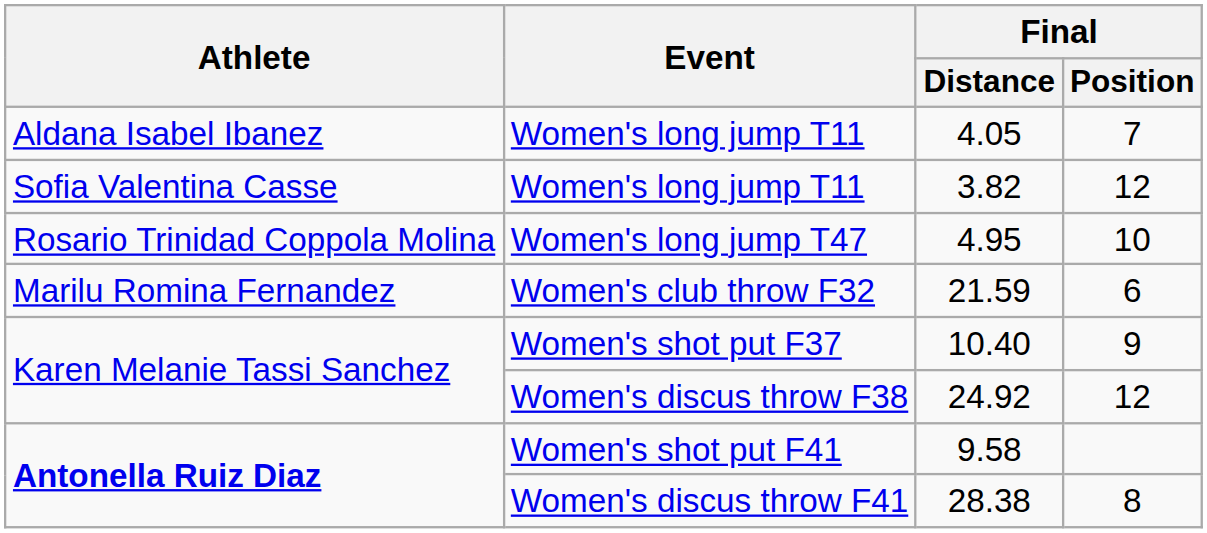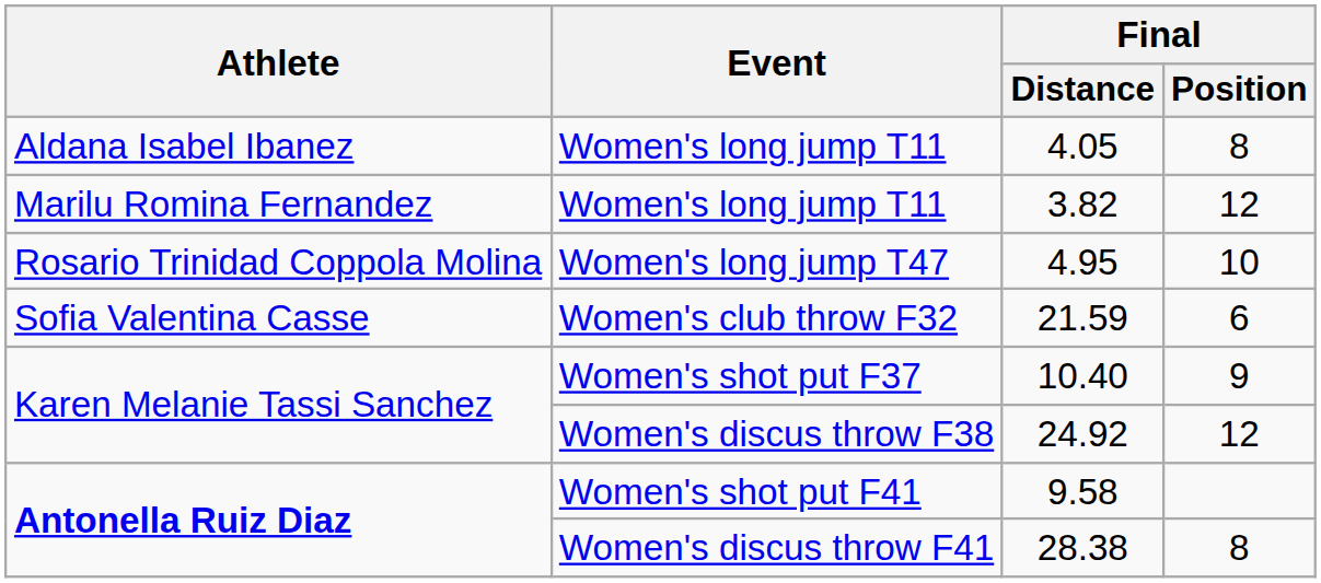 <table class=wikitable style="font-size:90%">
 <tr>
 <th rowspan="2">Athlete</th>
 <th rowspan="2">Event</th>
 <th colspan="2">Final</th>
 </tr>
 <tr style="font-size:95%">
 <th>Distance</th>
 <th>Position</th>
 </tr>
 <tr align=center>
 <td align=left><a href='#'>Aldana Isabel Ibanez</a></td>
 <td align=left><a href='#'>Women's long jump T11</a></td>
 <td>4.05</td>
-<td>7</td>
+<td>8</td>
 </tr>
 <tr align=center>
-<td align=left><a href='#'>Sofia Valentina Casse</a></td>
+<td align="left"><a href='#'>Marilu Romina Fernandez</a></td>
 <td align=left><a href='#'>Women's long jump T11</a></td>
 <td>3.82</td>
 <td>12</td>
 </tr>
 <tr align=center>
 <td align=left><a href='#'>Rosario Trinidad Coppola Molina</a></td>
 <td align=left><a href='#'>Women's long jump T47</a></td>
 <td>4.95</td>
 <td>10</td>
 </tr>
 <tr align="center">
-<td align="left"><a href='#'>Marilu Romina Fernandez</a></td>
+<td align=left><a href='#'>Sofia Valentina Casse</a></td>
 <td align="left"><a href='#'>Women's club throw F32</a></td>
 <td>21.59</td>
 <td>6</td>
 </tr>
 <tr align=center>
 <td align=left rowspan=2><a href='#'>Karen Melanie Tassi Sanchez</a></td>
 <td align=left><a href='#'>Women's shot put F37</a></td>
 <td>10.40</td>
 <td>9</td>
 </tr>
 <tr align=center>
 <td align=left><a href='#'>Women's discus throw F38</a></td>
 <td>24.92</td>
 <td>12</td>
 </tr>
 <tr align=center>
 <td align=left rowspan=2><strong><a href='#'>Antonella Ruiz Diaz</a></strong></td>
 <td align=left><a href='#'>Women's shot put F41</a></td>
 <td>9.58</td>
 <td></td>
 </tr>
 <tr align=center>
 <td align=left><a href='#'>Women's discus throw F41</a></td>
 <td>28.38</td>
 <td>8</td>
 </tr>
 </table>
